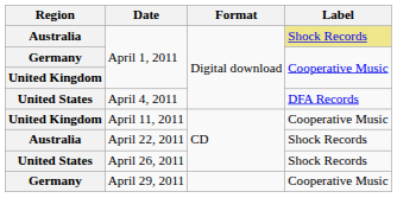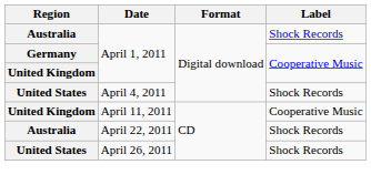 <table class="wikitable plainrowheaders">
 <tr>
 <th scope="col">Region</th>
 <th scope="col">Date</th>
 <th scope="col">Format</th>
 <th scope="col">Label</th>
 </tr>
 <tr>
 <th scope="row">Australia</th>
 <td rowspan="3">April 1, 2011</td>
 <td rowspan="4">Digital download</td>
-<td style="background: khaki;"><a href='#'>Shock Records</a></td>
+<td><a href='#'>Shock Records</a></td>
 </tr>
 <tr>
 <th scope="row">Germany</th>
 <td rowspan="2"><a href='#'>Cooperative Music</a></td>
 </tr>
 <tr>
 <th scope="row">United Kingdom</th>
 </tr>
 <tr>
 <th scope="row">United States</th>
 <td>April 4, 2011</td>
-<td><a href='#'>DFA Records</a></td>
+<td>Shock Records</td>
 </tr>
 <tr>
 <th scope="row">United Kingdom</th>
 <td>April 11, 2011</td>
 <td rowspan="3">CD</td>
 <td>Cooperative Music</td>
 </tr>
 <tr>
 <th scope="row">Australia</th>
 <td>April 22, 2011</td>
 <td>Shock Records</td>
 </tr>
 <tr>
 <th scope="row">United States</th>
 <td>April 26, 2011</td>
 <td>Shock Records</td>
 </tr>
-<tr>
-<th scope="row">Germany</th>
-<td>April 29, 2011</td>
-<td></td>
-<td>Cooperative Music</td>
-</tr>
 </table>
